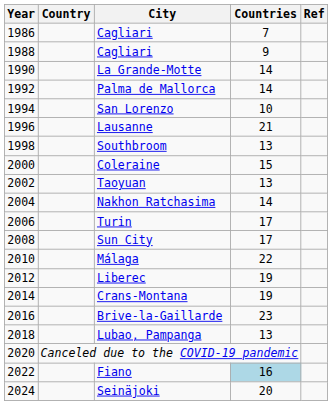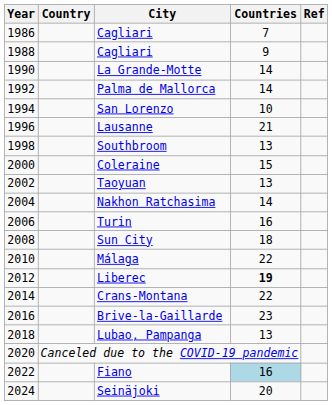 <table class="wikitable">
 <tr>
 <th>Year</th>
 <th>Country</th>
 <th>City</th>
 <th>Countries</th>
 <th>Ref</th>
 </tr>
 <tr>
 <td>1986</td>
 <td></td>
 <td><a href='#'>Cagliari</a></td>
 <td align=center>7</td>
 <td></td>
 </tr>
 <tr>
 <td>1988</td>
 <td></td>
 <td><a href='#'>Cagliari</a></td>
 <td align=center>9</td>
 <td></td>
 </tr>
 <tr>
 <td>1990</td>
 <td></td>
 <td><a href='#'>La Grande-Motte</a></td>
 <td align=center>14</td>
 <td></td>
 </tr>
 <tr>
 <td>1992</td>
 <td></td>
 <td><a href='#'>Palma de Mallorca</a></td>
 <td align=center>14</td>
 <td></td>
 </tr>
 <tr>
 <td>1994</td>
 <td></td>
 <td><a href='#'>San Lorenzo</a></td>
 <td align=center>10</td>
 <td></td>
 </tr>
 <tr>
 <td>1996</td>
 <td></td>
 <td><a href='#'>Lausanne</a></td>
 <td align=center>21</td>
 <td></td>
 </tr>
 <tr>
 <td>1998</td>
 <td></td>
 <td><a href='#'>Southbroom</a></td>
 <td align=center>13</td>
 <td></td>
 </tr>
 <tr>
 <td>2000</td>
 <td></td>
 <td><a href='#'>Coleraine</a></td>
 <td align=center>15</td>
 <td></td>
 </tr>
 <tr>
 <td>2002</td>
 <td></td>
 <td><a href='#'>Taoyuan</a></td>
 <td align=center>13</td>
 <td></td>
 </tr>
 <tr>
 <td>2004</td>
 <td></td>
 <td><a href='#'>Nakhon Ratchasima</a></td>
 <td align=center>14</td>
 <td></td>
 </tr>
 <tr>
 <td>2006</td>
 <td></td>
 <td><a href='#'>Turin</a></td>
-<td align=center>17</td>
+<td align=center>16</td>
 <td></td>
 </tr>
 <tr>
 <td>2008</td>
 <td></td>
 <td><a href='#'>Sun City</a></td>
-<td align=center>17</td>
+<td align=center>18</td>
 <td></td>
 </tr>
 <tr>
 <td>2010</td>
 <td></td>
 <td><a href='#'>Málaga</a></td>
 <td align=center>22</td>
 <td></td>
 </tr>
 <tr>
 <td>2012</td>
 <td></td>
 <td><a href='#'>Liberec</a></td>
-<td align=center>19</td>
+<td align=center><strong>19</strong></td>
 <td></td>
 </tr>
 <tr>
 <td>2014</td>
 <td></td>
 <td><a href='#'>Crans-Montana</a></td>
-<td align=center>19</td>
+<td align=center>22</td>
 <td></td>
 </tr>
 <tr>
 <td>2016</td>
 <td></td>
 <td><a href='#'>Brive-la-Gaillarde</a></td>
 <td align=center>23</td>
 <td></td>
 </tr>
 <tr>
 <td>2018</td>
 <td></td>
 <td><a href='#'>Lubao, Pampanga</a></td>
 <td align=center>13</td>
 <td></td>
 </tr>
 <tr>
 <td>2020</td>
 <td colspan=3 align=center><em>Canceled due to the <a href='#'>COVID-19 pandemic</a></em></td>
 </tr>
 <tr>
 <td>2022</td>
 <td></td>
 <td><a href='#'>Fiano</a></td>
 <td align=center style="background: lightblue;">16</td>
 <td></td>
 </tr>
 <tr>
 <td>2024</td>
 <td></td>
 <td><a href='#'>Seinäjoki</a></td>
 <td align=center>20</td>
 <td></td>
 </tr>
 </table>
